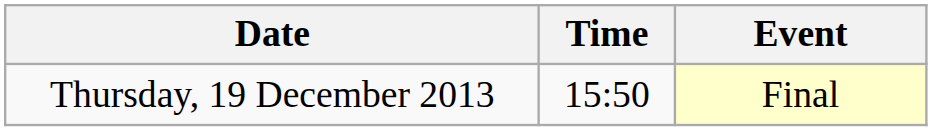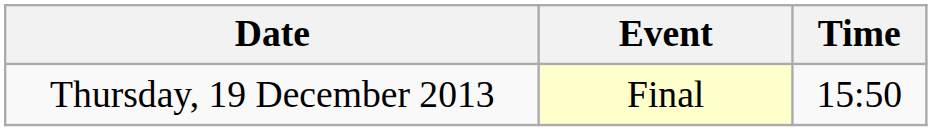 <table class = "wikitable" style="text-align:center;">
 <tr>
 <th width=220>Date</th>
+<th width=100>Event</th>
 <th width=50>Time</th>
-<th width=100>Event</th>
 </tr>
 <tr>
 <td>Thursday, 19 December 2013</td>
+<td bgcolor=ffffcc>Final</td>
 <td>15:50</td>
-<td bgcolor=ffffcc>Final</td>
 </tr>
 </table>
